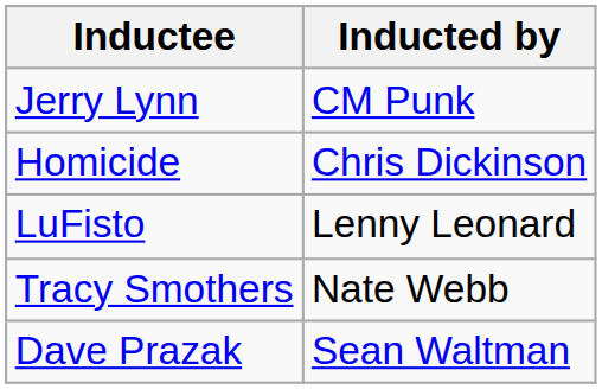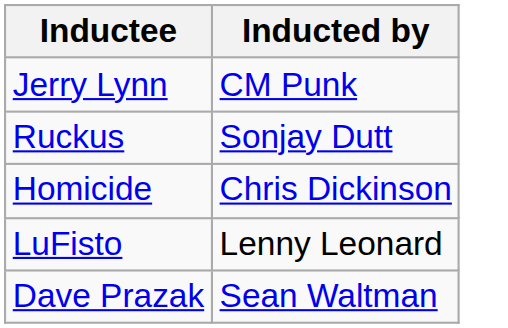 <table class="wikitable">
 <tr>
 <th>Inductee</th>
 <th>Inducted by</th>
 </tr>
 <tr>
 <td><a href='#'>Jerry Lynn</a></td>
 <td><a href='#'>CM Punk</a></td>
 </tr>
 <tr>
+<td><a href='#'>Ruckus</a></td>
+<td><a href='#'>Sonjay Dutt</a></td>
+</tr>
+<tr>
 <td><a href='#'>Homicide</a></td>
 <td><a href='#'>Chris Dickinson</a></td>
 </tr>
 <tr>
 <td><a href='#'>LuFisto</a></td>
 <td>Lenny Leonard</td>
 </tr>
 <tr>
-<td><a href='#'>Tracy Smothers</a></td>
-<td>Nate Webb</td>
-</tr>
-<tr>
 <td><a href='#'>Dave Prazak</a></td>
 <td><a href='#'>Sean Waltman</a></td>
 </tr>
 </table>
